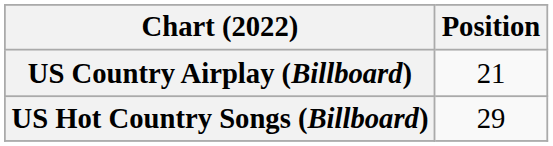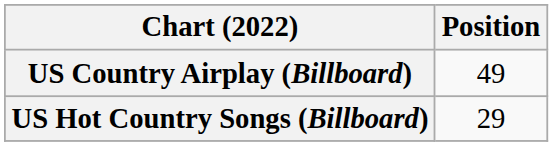 <table class="wikitable sortable plainrowheaders" style="text-align:center">
 <tr>
 <th scope="col">Chart (2022)</th>
 <th scope="col">Position</th>
 </tr>
 <tr>
 <th scope="row">US Country Airplay (<em>Billboard</em>)</th>
-<td>21</td>
+<td>49</td>
 </tr>
 <tr>
 <th scope="row">US Hot Country Songs (<em>Billboard</em>)</th>
 <td>29</td>
 </tr>
 </table>
